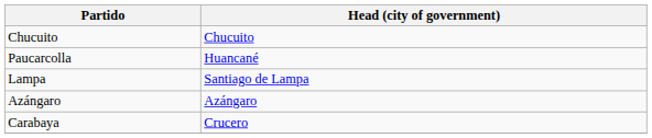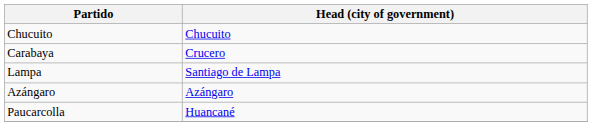 <table class="wikitable" border="1" align="center" width=60%>
 <tr bgcolor="#ececec">
 <th>Partido</th>
 <th>Head (city of government)</th>
 </tr>
 <tr>
 <td>Chucuito</td>
 <td><a href='#'>Chucuito</a></td>
 </tr>
 <tr>
-<td>Paucarcolla</td>
-<td><a href='#'>Huancané</a></td>
+<td>Carabaya</td>
+<td><a href='#'>Crucero</a></td>
 </tr>
 <tr>
 <td>Lampa</td>
 <td><a href='#'>Santiago de Lampa</a></td>
 </tr>
 <tr>
 <td>Azángaro</td>
 <td><a href='#'>Azángaro</a></td>
 </tr>
 <tr>
-<td>Carabaya</td>
-<td><a href='#'>Crucero</a></td>
+<td>Paucarcolla</td>
+<td><a href='#'>Huancané</a></td>
 </tr>
 <tr>
 </tr>
 </table>
